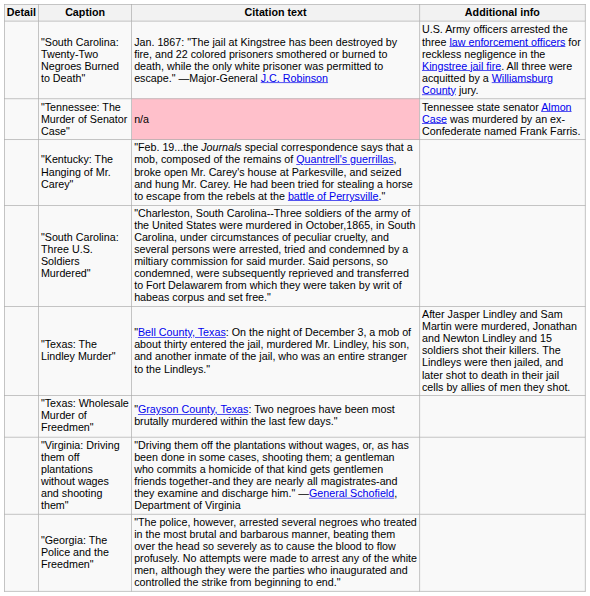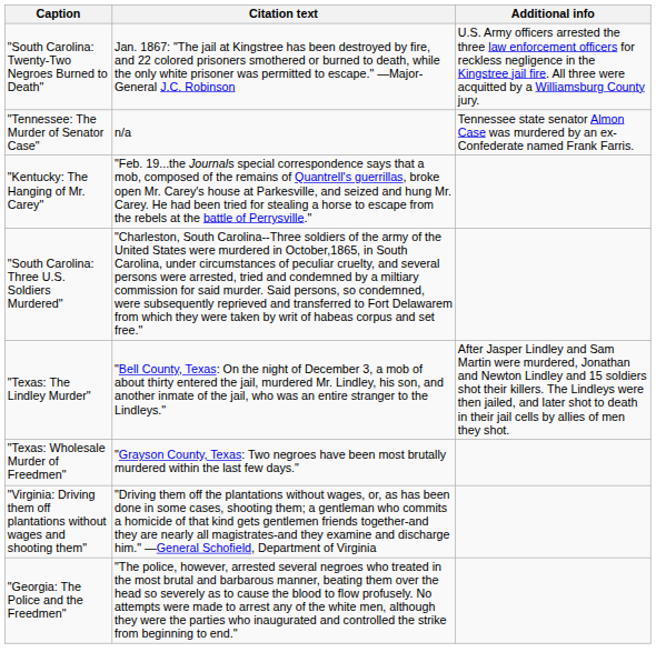 <table class="wikitable">
 <tr>
-<th>Detail</th>
 <th>Caption</th>
 <th>Citation text</th>
 <th>Additional info</th>
 </tr>
 <tr>
-<td></td>
 <td>"South Carolina: Twenty-Two Negroes Burned to Death"</td>
 <td>Jan. 1867: "The jail at Kingstree has been destroyed by fire, and 22 colored prisoners smothered or burned to death, while the only white prisoner was permitted to escape." —Major-General <a href='#'>J.C. Robinson</a></td>
 <td>U.S. Army officers arrested the three  <a href='#'>law enforcement officers</a> for reckless negligence in the <a href='#'>Kingstree jail fire</a>. All three were acquitted by a <a href='#'>Williamsburg County</a> jury.</td>
 </tr>
 <tr>
-<td></td>
 <td>"Tennessee: The Murder of Senator Case"</td>
-<td style="background: pink;">n/a</td>
+<td>n/a</td>
 <td>Tennessee state senator <a href='#'>Almon Case</a> was murdered by an ex-Confederate named Frank Farris.</td>
 </tr>
 <tr>
-<td></td>
 <td>"Kentucky: The Hanging of Mr. Carey"</td>
 <td>"Feb. 19...the <em>Journal</em>s special correspondence says that a mob, composed of the remains of <a href='#'>Quantrell's guerrillas</a>, broke open Mr. Carey's house at Parkesville, and seized and hung Mr. Carey. He had been tried for stealing a horse to escape from the rebels at the <a href='#'>battle of Perrysville</a>."</td>
 <td></td>
 </tr>
 <tr>
-<td></td>
 <td>"South Carolina: Three U.S. Soldiers Murdered"</td>
 <td>"Charleston, South Carolina--Three soldiers of the army of the United States were murdered in October,1865, in South Carolina, under circumstances of peculiar cruelty, and several persons were arrested, tried and condemned by a miltiary commission for said murder. Said persons, so condemned, were subsequently reprieved and transferred to Fort Delawarem from which they were taken by writ of habeas corpus and set free."</td>
 <td></td>
 </tr>
 <tr>
-<td></td>
 <td>"Texas: The Lindley Murder"</td>
 <td>"<a href='#'>Bell County, Texas</a>: On the night of December 3, a mob of about thirty entered the jail, murdered Mr. Lindley, his son, and another inmate of the jail, who was an entire stranger to the Lindleys."</td>
 <td>After Jasper Lindley and Sam Martin were murdered, Jonathan and Newton Lindley and 15 soldiers shot their killers. The Lindleys were then jailed, and later shot to death in their jail cells by allies of men they shot.</td>
 </tr>
 <tr>
-<td></td>
 <td>"Texas: Wholesale Murder of Freedmen"</td>
 <td>"<a href='#'>Grayson County, Texas</a>: Two negroes have been most brutally murdered within the last few days."</td>
 <td></td>
 </tr>
 <tr>
-<td></td>
 <td>"Virginia: Driving them off plantations without wages and shooting them"</td>
 <td>"Driving them off the plantations without wages, or, as has been done in some cases, shooting them; a gentleman who commits a homicide of that kind gets gentlemen friends together-and they are nearly all magistrates-and they examine and discharge him." —<a href='#'>General Schofield</a>, Department of Virginia</td>
 <td></td>
 </tr>
 <tr>
-<td></td>
 <td>"Georgia: The Police and the Freedmen"</td>
 <td>"The police, however, arrested several negroes who treated in the most brutal and barbarous manner, beating them over the head so severely as to cause the blood to flow profusely. No attempts were made to arrest any of the white men, although they were the parties who inaugurated and controlled the strike from beginning to end."</td>
 <td></td>
 </tr>
 </table>
